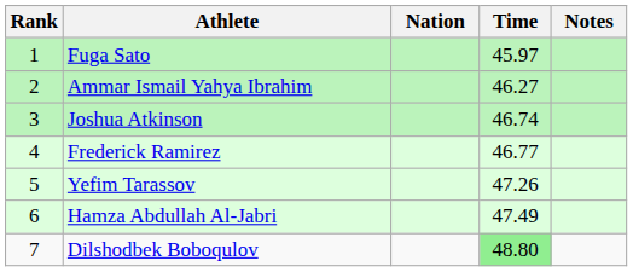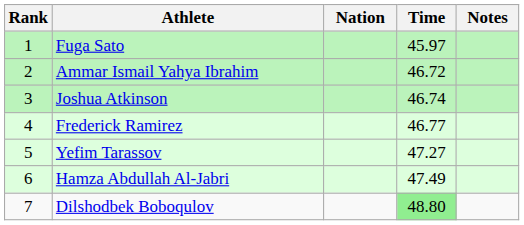 <table class="wikitable sortable" style="text-align:center;width: 55%;">
 <tr>
 <th scope="col" style="width: 10px;">Rank</th>
 <th scope="col">Athlete</th>
 <th scope="col">Nation</th>
 <th scope="col">Time</th>
 <th scope="col">Notes</th>
 </tr>
 <tr bgcolor=bbf3bb>
 <td>1</td>
 <td align=left><a href='#'>Fuga Sato</a></td>
 <td align=left></td>
 <td>45.97</td>
 <td></td>
 </tr>
 <tr bgcolor=bbf3bb>
 <td>2</td>
 <td align=left><a href='#'>Ammar Ismail Yahya Ibrahim</a></td>
 <td align=left></td>
-<td>46.27</td>
+<td>46.72</td>
 <td></td>
 </tr>
 <tr bgcolor=bbf3bb>
 <td>3</td>
 <td align=left><a href='#'>Joshua Atkinson</a></td>
 <td align=left></td>
 <td>46.74</td>
 <td></td>
 </tr>
 <tr bgcolor=ddffdd>
 <td>4</td>
 <td align=left><a href='#'>Frederick Ramirez</a></td>
 <td align=left></td>
 <td>46.77</td>
 <td></td>
 </tr>
 <tr bgcolor=ddffdd>
 <td>5</td>
 <td align=left><a href='#'>Yefim Tarassov</a></td>
 <td align=left></td>
-<td>47.26</td>
+<td>47.27</td>
 <td></td>
 </tr>
 <tr bgcolor=ddffdd>
 <td>6</td>
 <td align=left><a href='#'>Hamza Abdullah Al-Jabri</a></td>
 <td align=left></td>
 <td>47.49</td>
 <td></td>
 </tr>
 <tr>
 <td>7</td>
 <td align=left><a href='#'>Dilshodbek Boboqulov</a></td>
 <td align=left></td>
 <td style="background: lightgreen;">48.80</td>
 <td></td>
 </tr>
 </table>
